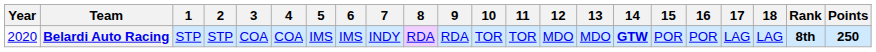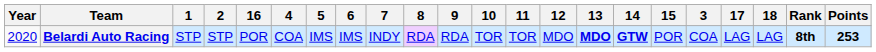 <table class="wikitable" style="text-align:center; font-size:90%">
 <tr>
 <th>Year</th>
 <th>Team</th>
 <th>1</th>
 <th>2</th>
-<th>3</th>
+<th>16</th>
 <th>4</th>
 <th>5</th>
 <th>6</th>
 <th>7</th>
 <th>8</th>
 <th>9</th>
 <th>10</th>
 <th>11</th>
 <th>12</th>
 <th>13</th>
 <th>14</th>
 <th>15</th>
-<th>16</th>
+<th>3</th>
 <th>17</th>
 <th>18</th>
 <th>Rank</th>
 <th>Points</th>
 </tr>
 <tr>
 <td><a href='#'>2020</a></td>
 <th><a href='#'>Belardi Auto Racing</a></th>
 <td style="background:#CFEAFF;"><a href='#'>STP</a><br></td>
 <td style="background:#CFEAFF;"><a href='#'>STP</a><br></td>
-<td style="background:#CFEAFF;"><a href='#'>COA</a><br></td>
+<td style="background:#CFEAFF;"><a href='#'>POR</a><br></td>
 <td style="background:#CFEAFF;"><a href='#'>COA</a><br></td>
 <td style="background:#CFEAFF;"><a href='#'>IMS</a><br></td>
 <td style="background:#CFEAFF;"><a href='#'>IMS</a><br></td>
 <td style="background:#CFEAFF;"><a href='#'>INDY</a><br></td>
 <td style="background:#EFCFFF;"><a href='#'>RDA</a><br></td>
 <td style="background:#CFEAFF;"><a href='#'>RDA</a><br></td>
 <td style="background:#CFEAFF;"><a href='#'>TOR</a><br></td>
 <td style="background:#CFEAFF;"><a href='#'>TOR</a><br></td>
 <td style="background:#CFEAFF;"><a href='#'>MDO</a><br></td>
-<td style="background:#CFEAFF;"><a href='#'>MDO</a><br></td>
+<td style="background:#CFEAFF;"><strong><a href='#'>MDO</a><br></strong></td>
 <td style="background:#CFEAFF;"><strong><a href='#'>GTW</a><br></strong></td>
 <td style="background:#CFEAFF;"><a href='#'>POR</a><br></td>
-<td style="background:#CFEAFF;"><a href='#'>POR</a><br></td>
+<td style="background:#CFEAFF;"><a href='#'>COA</a><br></td>
 <td style="background:#CFEAFF;"><a href='#'>LAG</a><br></td>
 <td style="background:#CFEAFF;"><a href='#'>LAG</a><br></td>
 <th style="background:#CFEAFF;">8th</th>
-<th style="background:#CFEAFF;">250</th>
+<th style="background:#CFEAFF;">253</th>
 </tr>
 </table>
